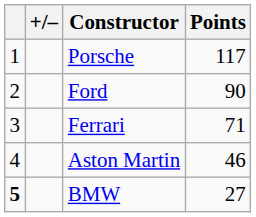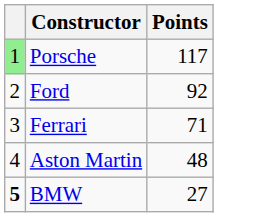 <table class="wikitable" style="font-size: 95%;">
 <tr>
 <th scope="col"></th>
-<th scope="col">+/–</th>
 <th scope="col">Constructor</th>
 <th scope="col">Points</th>
 </tr>
 <tr>
-<td align="center">1</td>
-<td align="left"></td>
+<td align="center" style="background: lightgreen;">1</td>
 <td> <a href='#'>Porsche</a></td>
 <td align="right">117</td>
 </tr>
 <tr>
 <td align="center">2</td>
-<td align="left"></td>
 <td> <a href='#'>Ford</a></td>
-<td align="right">90</td>
+<td align="right">92</td>
 </tr>
 <tr>
 <td align="center">3</td>
-<td align="left"></td>
 <td> <a href='#'>Ferrari</a></td>
 <td align="right">71</td>
 </tr>
 <tr>
 <td align="center">4</td>
-<td align="left"></td>
 <td> <a href='#'>Aston Martin</a></td>
-<td align="right">46</td>
+<td align="right">48</td>
 </tr>
 <tr>
 <td align="center"><strong>5</strong></td>
-<td align="left"></td>
 <td> <a href='#'>BMW</a></td>
 <td align="right">27</td>
 </tr>
 </table>
